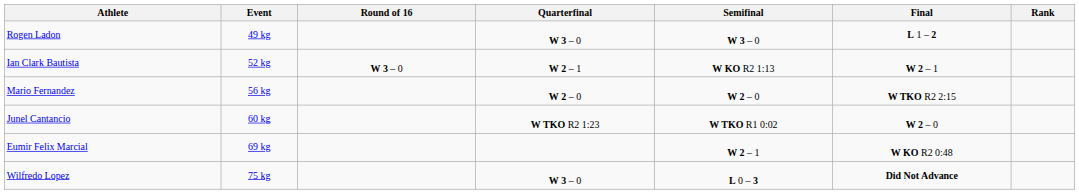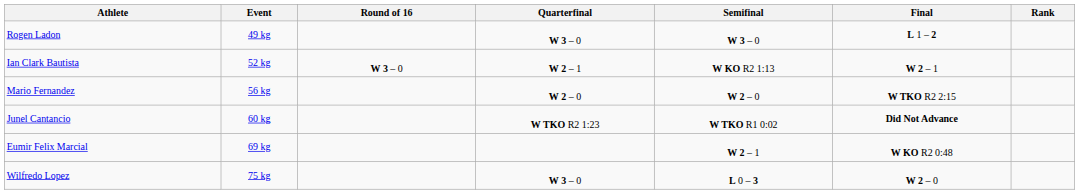 <table class="wikitable" width="98%" style="text-align:left; font-size:90%">
 <tr>
 <th width="17%">Athlete</th>
 <th width="6%">Event</th>
 <th width="14%">Round of 16</th>
 <th width="14%">Quarterfinal</th>
 <th width="14%">Semifinal</th>
 <th width="14%">Final</th>
 <th width="5%">Rank</th>
 </tr>
 <tr align=center>
 <td align=left><a href='#'>Rogen Ladon</a></td>
 <td><a href='#'>49 kg</a></td>
 <td></td>
 <td> <br><strong>W 3</strong> – 0</td>
 <td> <br> <strong>W</strong> <strong>3</strong> – 0</td>
 <td> <strong>L</strong> 1 – <strong>2</strong></td>
 <td></td>
 </tr>
 <tr align=center>
 <td align=left><a href='#'>Ian Clark Bautista</a></td>
 <td><a href='#'>52 kg</a></td>
 <td> <br> <strong>W</strong> <strong>3</strong> – 0</td>
 <td> <br>  <strong>W</strong> <strong>2</strong> – 1</td>
 <td> <br> <strong>W</strong> <strong>KO</strong> R2 1:13</td>
 <td> <br> <strong>W</strong> <strong>2</strong> – 1</td>
 <td></td>
 </tr>
 <tr align=center>
 <td align=left><a href='#'>Mario Fernandez</a></td>
 <td><a href='#'>56 kg</a></td>
 <td></td>
 <td> <br> <strong>W</strong> <strong>2</strong> – 0</td>
 <td> <br> <strong>W 2</strong> – 0</td>
 <td> <br> <strong>W TKO</strong> R2 2:15</td>
 <td></td>
 </tr>
 <tr align=center>
 <td align=left><a href='#'>Junel Cantancio</a></td>
 <td><a href='#'>60 kg</a></td>
 <td></td>
 <td> <br> <strong>W</strong> <strong>TKO</strong> R2 1:23</td>
 <td> <br> <strong>W TKO</strong> R1 0:02</td>
-<td> <br> <strong>W 2</strong> – 0</td>
+<td><strong>Did Not Advance</strong></td>
 <td></td>
 </tr>
 <tr align=center>
 <td align=left><a href='#'>Eumir Felix Marcial</a></td>
 <td><a href='#'>69 kg</a></td>
 <td></td>
 <td></td>
 <td> <br> <strong>W 2</strong> – 1</td>
 <td> <br> <strong>W KO</strong> R2 0:48</td>
 <td></td>
 </tr>
 <tr align=center>
 <td align=left><a href='#'>Wilfredo Lopez</a></td>
 <td><a href='#'>75 kg</a></td>
 <td></td>
 <td> <br> <strong>W</strong> <strong>3</strong> – 0</td>
 <td> <br> <strong>L</strong> 0 – <strong>3</strong></td>
-<td><strong>Did Not Advance</strong></td>
+<td> <br> <strong>W 2</strong> – 0</td>
 <td></td>
 </tr>
 </table>
